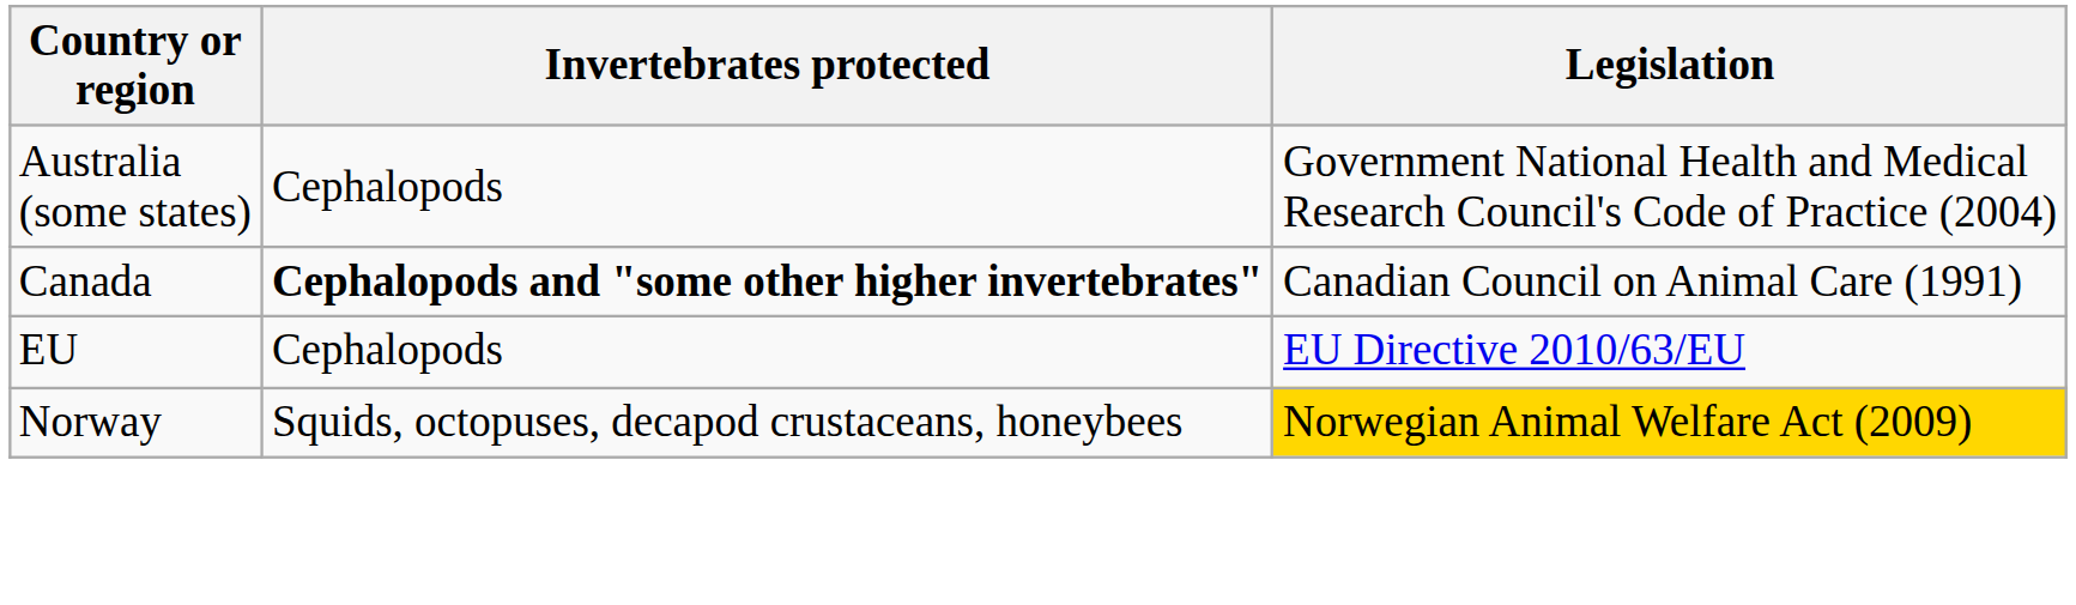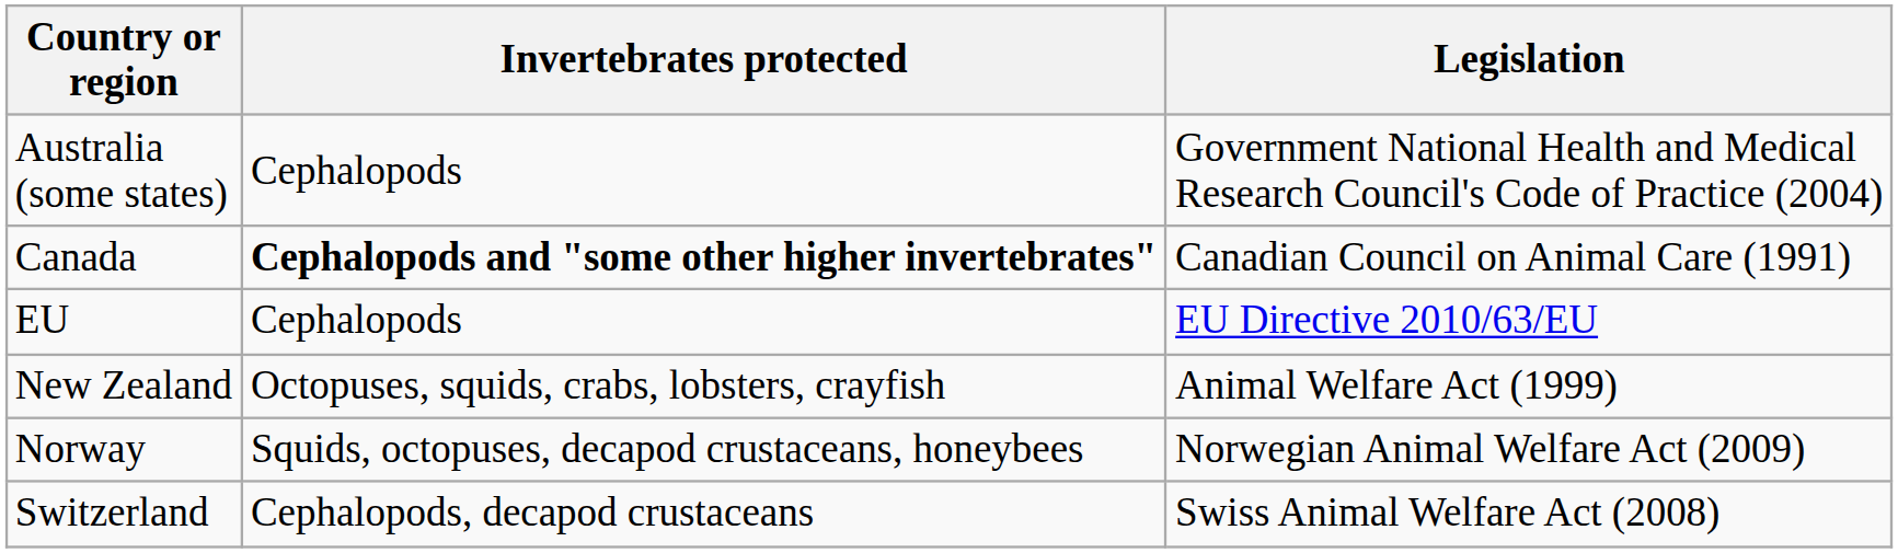 <table class="wikitable" 90%" style="margin:auto">
 <tr>
 <th>Country or <br>region</th>
 <th>Invertebrates protected</th>
 <th>Legislation</th>
 </tr>
 <tr>
 <td>Australia<br>(some states)</td>
 <td>Cephalopods</td>
 <td>Government National Health and Medical<br> Research Council's Code of Practice (2004)</td>
 </tr>
 <tr>
 <td>Canada</td>
 <td><strong>Cephalopods and "some other higher invertebrates"</strong></td>
 <td>Canadian Council on Animal Care (1991)</td>
 </tr>
 <tr>
 <td>EU</td>
 <td>Cephalopods</td>
 <td><a href='#'>EU Directive 2010/63/EU</a></td>
 </tr>
 <tr>
+<td>New Zealand</td>
+<td>Octopuses, squids, crabs, lobsters, crayfish</td>
+<td>Animal Welfare Act (1999)</td>
+</tr>
+<tr>
 <td>Norway</td>
 <td>Squids, octopuses, decapod crustaceans, honeybees</td>
-<td style="background: gold;">Norwegian Animal Welfare Act (2009)</td>
+<td>Norwegian Animal Welfare Act (2009)</td>
+</tr>
+<tr>
+<td>Switzerland</td>
+<td>Cephalopods, decapod crustaceans</td>
+<td>Swiss Animal Welfare Act (2008)</td>
 </tr>
 </table>
